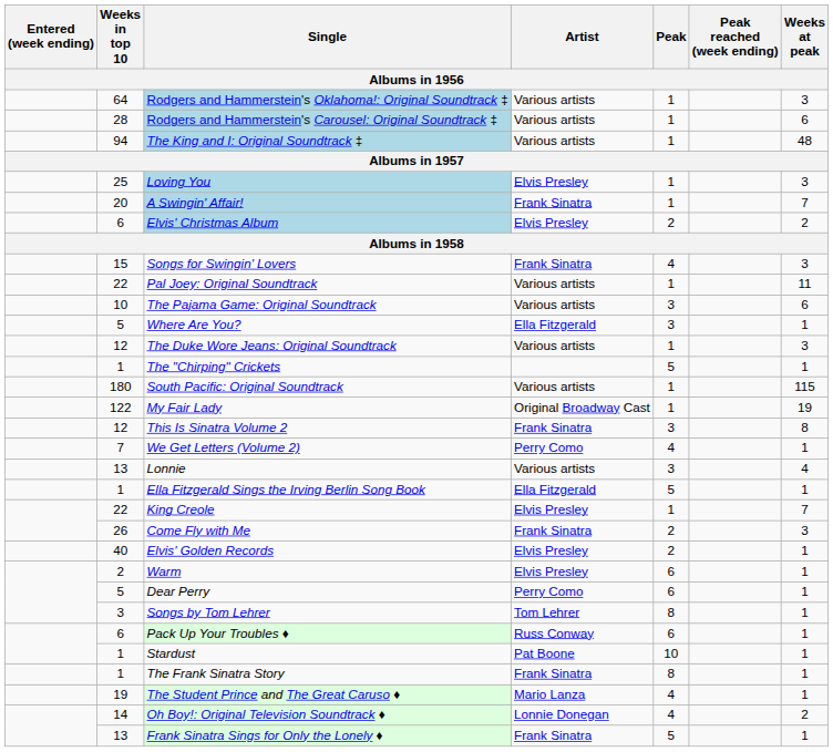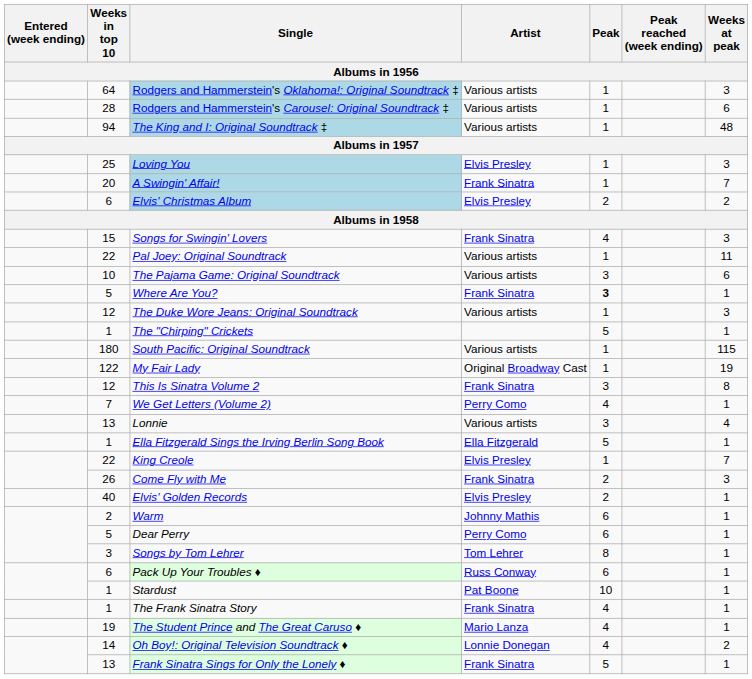 <table class="wikitable sortable" style="text-align:center">
 <tr>
 <th>Entered <br>(week ending)</th>
 <th data-sort-type="number">Weeks<br>in<br>top<br>10</th>
 <th>Single</th>
 <th>Artist</th>
 <th data-sort-type="number">Peak</th>
 <th>Peak<br>reached <br>(week ending)</th>
 <th data-sort-type="number">Weeks<br>at<br>peak</th>
 </tr>
 <tr>
 <th colspan="7">Albums in 1956</th>
 </tr>
 <tr>
 <td></td>
 <td>64</td>
 <td align="left" bgcolor=lightblue><a href='#'>Rodgers and Hammerstein</a>'s <em><a href='#'>Oklahoma!: Original Soundtrack</a></em> ‡ </td>
 <td align="left">Various artists</td>
 <td>1</td>
 <td></td>
 <td>3</td>
 </tr>
 <tr>
 <td></td>
 <td>28</td>
 <td align="left" bgcolor=lightblue><a href='#'>Rodgers and Hammerstein</a>'s <em><a href='#'>Carousel: Original Soundtrack</a></em> ‡ </td>
 <td align="left">Various artists</td>
 <td>1</td>
 <td></td>
 <td>6</td>
 </tr>
 <tr>
 <td></td>
 <td>94</td>
 <td align="left" bgcolor=lightblue><em><a href='#'>The King and I: Original Soundtrack</a></em> ‡ </td>
 <td align="left">Various artists</td>
 <td>1</td>
 <td></td>
 <td>48</td>
 </tr>
 <tr>
 <th colspan="7">Albums in 1957</th>
 </tr>
 <tr>
 <td></td>
 <td>25</td>
 <td align="left" bgcolor=lightblue><em><a href='#'>Loving You</a></em></td>
 <td align="left"><a href='#'>Elvis Presley</a></td>
 <td>1</td>
 <td></td>
 <td>3</td>
 </tr>
 <tr>
 <td></td>
 <td>20</td>
 <td align="left" bgcolor=lightblue><em><a href='#'>A Swingin' Affair!</a></em> </td>
 <td align="left"><a href='#'>Frank Sinatra</a></td>
 <td>1</td>
 <td></td>
 <td>7</td>
 </tr>
 <tr>
 <td></td>
 <td>6</td>
 <td align="left" bgcolor=lightblue><em><a href='#'>Elvis' Christmas Album</a></em></td>
 <td align="left"><a href='#'>Elvis Presley</a></td>
 <td>2</td>
 <td></td>
 <td>2</td>
 </tr>
 <tr>
 <th colspan="7">Albums in 1958</th>
 </tr>
 <tr>
 <td></td>
 <td>15</td>
 <td align="left"><em><a href='#'>Songs for Swingin' Lovers</a></em> </td>
 <td align="left"><a href='#'>Frank Sinatra</a></td>
 <td>4</td>
 <td></td>
 <td>3</td>
 </tr>
 <tr>
 <td></td>
 <td>22</td>
 <td align="left"><em><a href='#'>Pal Joey: Original Soundtrack</a></em> </td>
 <td align="left">Various artists</td>
 <td>1</td>
 <td></td>
 <td>11</td>
 </tr>
 <tr>
 <td></td>
 <td>10</td>
 <td align="left"><em><a href='#'>The Pajama Game: Original Soundtrack</a></em> </td>
 <td align="left">Various artists</td>
 <td>3</td>
 <td></td>
 <td>6</td>
 </tr>
 <tr>
 <td></td>
 <td>5</td>
 <td align="left"><em><a href='#'>Where Are You?</a></em></td>
-<td align="left"><a href='#'>Ella Fitzgerald</a></td>
-<td>3</td>
+<td align="left"><a href='#'>Frank Sinatra</a></td>
+<td><strong>3</strong></td>
 <td></td>
 <td>1</td>
 </tr>
 <tr>
 <td></td>
 <td>12</td>
 <td align="left"><em><a href='#'>The Duke Wore Jeans: Original Soundtrack</a></em> </td>
 <td align="left">Various artists</td>
 <td>1</td>
 <td></td>
 <td>3</td>
 </tr>
 <tr>
 <td></td>
 <td>1</td>
 <td align="left"><em><a href='#'>The "Chirping" Crickets</a></em></td>
 <td align="left"></td>
 <td>5</td>
 <td></td>
 <td>1</td>
 </tr>
 <tr>
 <td></td>
 <td>180</td>
 <td align="left"><em><a href='#'>South Pacific: Original Soundtrack</a></em> </td>
 <td align="left">Various artists</td>
 <td>1</td>
 <td></td>
 <td>115</td>
 </tr>
 <tr>
 <td></td>
 <td>122</td>
 <td align="left"><em><a href='#'>My Fair Lady</a></em> </td>
 <td align="left">Original <a href='#'>Broadway</a> Cast</td>
 <td>1</td>
 <td></td>
 <td>19</td>
 </tr>
 <tr>
 <td></td>
 <td>12</td>
 <td align="left"><em><a href='#'>This Is Sinatra Volume 2</a></em></td>
 <td align="left"><a href='#'>Frank Sinatra</a></td>
 <td>3</td>
 <td></td>
 <td>8</td>
 </tr>
 <tr>
 <td></td>
 <td>7</td>
 <td align="left"><em><a href='#'>We Get Letters (Volume 2)</a></em> </td>
 <td align="left"><a href='#'>Perry Como</a></td>
 <td>4</td>
 <td></td>
 <td>1</td>
 </tr>
 <tr>
 <td></td>
 <td>13</td>
 <td align="left"><em>Lonnie</em></td>
 <td align="left">Various artists</td>
 <td>3</td>
 <td></td>
 <td>4</td>
 </tr>
 <tr>
 <td></td>
 <td>1</td>
 <td align="left"><em><a href='#'>Ella Fitzgerald Sings the Irving Berlin Song Book</a></em></td>
 <td align="left"><a href='#'>Ella Fitzgerald</a></td>
 <td>5</td>
 <td></td>
 <td>1</td>
 </tr>
 <tr>
 <td rowspan="2"></td>
 <td>22</td>
 <td align="left"><em><a href='#'>King Creole</a></em> </td>
 <td align="left"><a href='#'>Elvis Presley</a></td>
 <td>1</td>
 <td></td>
 <td>7</td>
 </tr>
 <tr>
 <td>26</td>
 <td align="left"><em><a href='#'>Come Fly with Me</a></em> </td>
 <td align="left"><a href='#'>Frank Sinatra</a></td>
 <td>2</td>
 <td></td>
 <td>3</td>
 </tr>
 <tr>
 <td></td>
 <td>40</td>
 <td align="left"><em><a href='#'>Elvis' Golden Records</a></em> </td>
 <td align="left"><a href='#'>Elvis Presley</a></td>
 <td>2</td>
 <td></td>
 <td>1</td>
 </tr>
 <tr>
 <td rowspan="3"></td>
 <td>2</td>
 <td align="left"><em><a href='#'>Warm</a></em> </td>
-<td align="left"><a href='#'>Elvis Presley</a></td>
+<td align="left"><a href='#'>Johnny Mathis</a></td>
 <td>6</td>
 <td></td>
 <td>1</td>
 </tr>
 <tr>
 <td>5</td>
 <td align="left"><em>Dear Perry</em> </td>
 <td align="left"><a href='#'>Perry Como</a></td>
 <td>6</td>
 <td></td>
 <td>1</td>
 </tr>
 <tr>
 <td>3</td>
 <td align="left"><em><a href='#'>Songs by Tom Lehrer</a></em> </td>
 <td align="left"><a href='#'>Tom Lehrer</a></td>
 <td>8</td>
 <td></td>
 <td>1</td>
 </tr>
 <tr>
 <td rowspan="2"></td>
 <td>6</td>
 <td align="left" bgcolor=DDFFDD><em>Pack Up Your Troubles</em> ♦ </td>
 <td align="left"><a href='#'>Russ Conway</a></td>
 <td>6</td>
 <td></td>
 <td>1</td>
 </tr>
 <tr>
 <td>1</td>
 <td align="left"><em>Stardust</em> </td>
 <td align="left"><a href='#'>Pat Boone</a></td>
 <td>10</td>
 <td></td>
 <td>1</td>
 </tr>
 <tr>
 <td></td>
 <td>1</td>
 <td align="left"><em>The Frank Sinatra Story</em> </td>
 <td align="left"><a href='#'>Frank Sinatra</a></td>
-<td>8</td>
+<td>4</td>
 <td></td>
 <td>1</td>
 </tr>
 <tr>
 <td></td>
 <td>19</td>
 <td align="left" bgcolor=#DDFFDD><em><a href='#'>The Student Prince</a> and <a href='#'>The Great Caruso</a></em> ♦ </td>
 <td align="left"><a href='#'>Mario Lanza</a></td>
 <td>4</td>
 <td></td>
 <td>1</td>
 </tr>
 <tr>
 <td rowspan="2"></td>
 <td>14</td>
 <td align="left" bgcolor=#DDFFDD><em><a href='#'>Oh Boy!: Original Television Soundtrack</a></em> ♦ </td>
 <td align="left"><a href='#'>Lonnie Donegan</a></td>
 <td>4</td>
 <td></td>
 <td>2</td>
 </tr>
 <tr>
 <td>13</td>
 <td align="left" bgcolor=#DDFFDD><em><a href='#'>Frank Sinatra Sings for Only the Lonely</a></em> ♦ </td>
 <td align="left"><a href='#'>Frank Sinatra</a></td>
 <td>5</td>
 <td></td>
 <td>1</td>
 </tr>
 </table>
